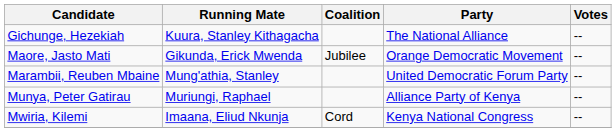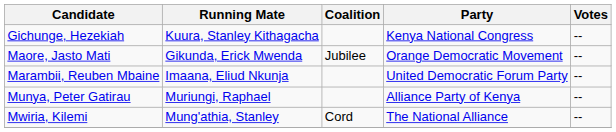 <table class="wikitable sortable">
 <tr>
 <th>Candidate</th>
 <th>Running Mate</th>
 <th>Coalition</th>
 <th>Party</th>
 <th>Votes</th>
 </tr>
 <tr>
 <td><a href='#'>Gichunge, Hezekiah</a></td>
 <td><a href='#'>Kuura, Stanley Kithagacha</a></td>
 <td></td>
-<td><a href='#'>The National Alliance</a></td>
+<td><a href='#'>Kenya National Congress</a></td>
 <td>--</td>
 </tr>
 <tr>
 <td><a href='#'>Maore, Jasto Mati</a></td>
 <td><a href='#'>Gikunda, Erick Mwenda</a></td>
 <td>Jubilee</td>
 <td><a href='#'>Orange Democratic Movement</a></td>
 <td>--</td>
 </tr>
 <tr>
 <td><a href='#'>Marambii, Reuben Mbaine</a></td>
-<td><a href='#'>Mung'athia, Stanley</a></td>
+<td><a href='#'>Imaana, Eliud Nkunja</a></td>
 <td></td>
 <td><a href='#'>United Democratic Forum Party</a></td>
 <td>--</td>
 </tr>
 <tr>
 <td><a href='#'>Munya, Peter Gatirau</a></td>
 <td><a href='#'>Muriungi, Raphael</a></td>
 <td></td>
 <td><a href='#'>Alliance Party of Kenya</a></td>
 <td>--</td>
 </tr>
 <tr>
 <td><a href='#'>Mwiria, Kilemi</a></td>
-<td><a href='#'>Imaana, Eliud Nkunja</a></td>
+<td><a href='#'>Mung'athia, Stanley</a></td>
 <td>Cord</td>
-<td><a href='#'>Kenya National Congress</a></td>
+<td><a href='#'>The National Alliance</a></td>
 <td>--</td>
 </tr>
 <tr>
 </tr>
 </table>
